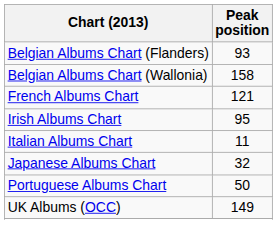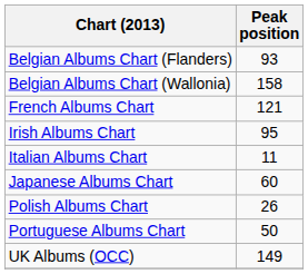 <table class="wikitable sortable plainrowheaders">
 <tr>
 <th style="text-align:center;">Chart (2013)</th>
 <th style="text-align:center;">Peak<br>position</th>
 </tr>
 <tr>
 <td><a href='#'>Belgian Albums Chart</a> (Flanders)</td>
 <td style="text-align:center;">93</td>
 </tr>
 <tr>
 <td><a href='#'>Belgian Albums Chart</a> (Wallonia)</td>
 <td style="text-align:center;">158</td>
 </tr>
 <tr>
 <td><a href='#'>French Albums Chart</a></td>
 <td style="text-align:center;">121</td>
 </tr>
 <tr>
 <td><a href='#'>Irish Albums Chart</a></td>
 <td style="text-align:center;">95</td>
 </tr>
 <tr>
 <td><a href='#'>Italian Albums Chart</a></td>
 <td style="text-align:center;">11</td>
 </tr>
 <tr>
 <td><a href='#'>Japanese Albums Chart</a></td>
-<td style="text-align:center;">32</td>
+<td style="text-align:center;">60</td>
+</tr>
+<tr>
+<td><a href='#'>Polish Albums Chart</a></td>
+<td style="text-align:center;">26</td>
 </tr>
 <tr>
 <td><a href='#'>Portuguese Albums Chart</a></td>
 <td style="text-align:center;">50</td>
 </tr>
 <tr>
 <td>UK Albums (<a href='#'>OCC</a>)</td>
 <td style="text-align:center;">149</td>
 </tr>
 <tr>
 </tr>
 <tr>
 </tr>
 </table>
